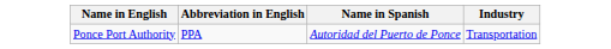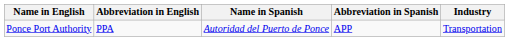 <table class="wikitable sortable" style="margin: 0 auto">
 <tr>
 <th>Name in English</th>
 <th>Abbreviation in English</th>
 <th>Name in Spanish</th>
+<th>Abbreviation in Spanish</th>
 <th>Industry</th>
 </tr>
 <tr>
 <td><a href='#'>Ponce Port Authority</a></td>
 <td><a href='#'>PPA</a></td>
 <td><em><a href='#'>Autoridad del Puerto de Ponce</a></em></td>
+<td><a href='#'>APP</a></td>
 <td><a href='#'>Transportation</a></td>
 </tr>
 </table>
